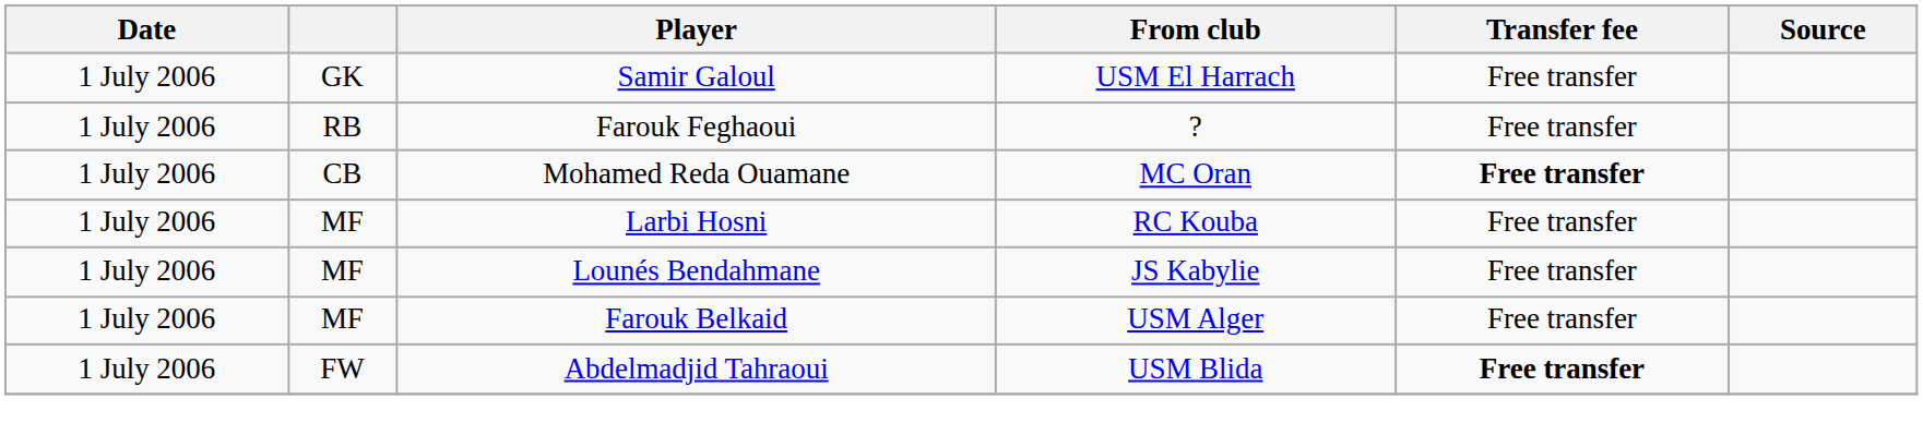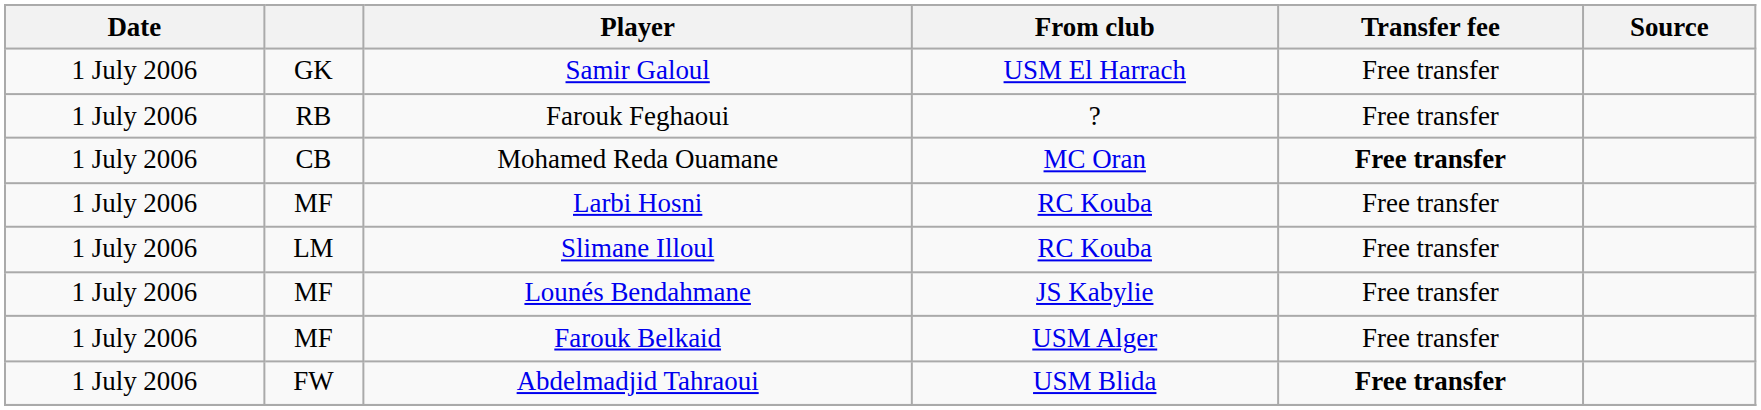 <table class="wikitable sortable" style="width:70%; text-align:center; font-size:85%; text-align:centre;">
 <tr>
 <th>Date</th>
 <th></th>
 <th>Player</th>
 <th>From club</th>
 <th>Transfer fee</th>
 <th>Source</th>
 </tr>
 <tr>
 <td>1 July 2006</td>
 <td>GK</td>
 <td> <a href='#'>Samir Galoul</a></td>
 <td><a href='#'>USM El Harrach</a></td>
 <td>Free transfer</td>
 <td></td>
 </tr>
 <tr>
 <td>1 July 2006</td>
 <td>RB</td>
 <td> Farouk Feghaoui</td>
 <td> ?</td>
 <td>Free transfer</td>
 <td></td>
 </tr>
 <tr>
 <td>1 July 2006</td>
 <td>CB</td>
 <td> Mohamed Reda Ouamane</td>
 <td><a href='#'>MC Oran</a></td>
 <td><strong>Free transfer</strong></td>
 <td></td>
 </tr>
 <tr>
 <td>1 July 2006</td>
 <td>MF</td>
 <td> <a href='#'>Larbi Hosni</a></td>
 <td><a href='#'>RC Kouba</a></td>
 <td>Free transfer</td>
 <td></td>
 </tr>
 <tr>
 <td>1 July 2006</td>
+<td>LM</td>
+<td> <a href='#'>Slimane Illoul</a></td>
+<td><a href='#'>RC Kouba</a></td>
+<td>Free transfer</td>
+<td></td>
+</tr>
+<tr>
+<td>1 July 2006</td>
 <td>MF</td>
 <td> <a href='#'>Lounés Bendahmane</a></td>
 <td><a href='#'>JS Kabylie</a></td>
 <td>Free transfer</td>
 <td></td>
 </tr>
 <tr>
 <td>1 July 2006</td>
 <td>MF</td>
 <td> <a href='#'>Farouk Belkaid</a></td>
 <td><a href='#'>USM Alger</a></td>
 <td>Free transfer</td>
 <td></td>
 </tr>
 <tr>
 <td>1 July 2006</td>
 <td>FW</td>
 <td> <a href='#'>Abdelmadjid Tahraoui</a></td>
 <td><a href='#'>USM Blida</a></td>
 <td><strong>Free transfer</strong></td>
 <td></td>
 </tr>
 <tr>
 </tr>
 </table>
